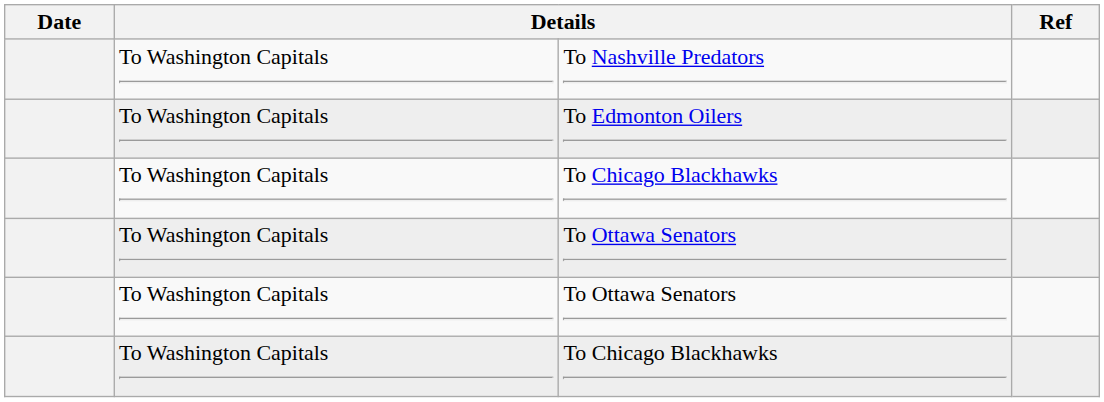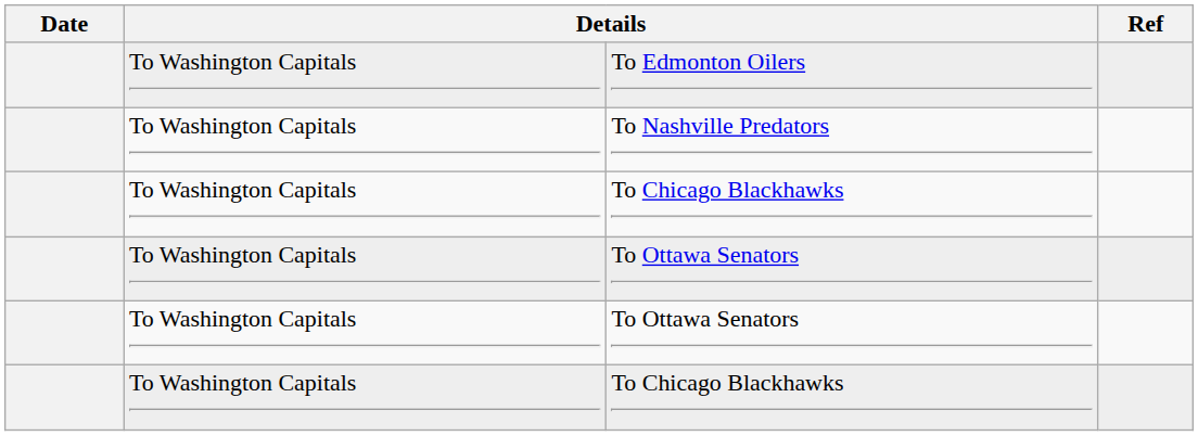 <table class="wikitable plainrowheaders" style="width: 50em;">
 <tr>
 <th scope="col">Date</th>
 <th scope="col" colspan="2">Details</th>
 <th scope="col">Ref</th>
 </tr>
+<tr bgcolor="#eeeeee">
+<th scope="row"></th>
+<td valign="top">To Washington Capitals <hr></td>
+<td valign="top">To <a href='#'>Edmonton Oilers</a> <hr></td>
+<td></td>
+</tr>
 <tr>
 <th scope="row"></th>
 <td valign="top">To Washington Capitals <hr></td>
 <td valign="top">To <a href='#'>Nashville Predators</a> <hr></td>
-<td></td>
-</tr>
-<tr bgcolor="#eeeeee">
-<th scope="row"></th>
-<td valign="top">To Washington Capitals <hr></td>
-<td valign="top">To <a href='#'>Edmonton Oilers</a> <hr></td>
 <td></td>
 </tr>
 <tr>
 <th scope="row"></th>
 <td valign="top">To Washington Capitals <hr></td>
 <td valign="top">To <a href='#'>Chicago Blackhawks</a> <hr></td>
 <td></td>
 </tr>
 <tr bgcolor="#eeeeee">
 <th scope="row"></th>
 <td valign="top">To Washington Capitals <hr></td>
 <td valign="top">To <a href='#'>Ottawa Senators</a> <hr></td>
 <td></td>
 </tr>
 <tr>
 <th scope="row"></th>
 <td valign="top">To Washington Capitals <hr></td>
 <td valign="top">To Ottawa Senators <hr></td>
 <td></td>
 </tr>
 <tr bgcolor="#eeeeee">
 <th scope="row"></th>
 <td valign="top">To Washington Capitals <hr></td>
 <td valign="top">To Chicago Blackhawks <hr></td>
 <td></td>
 </tr>
 </table>
